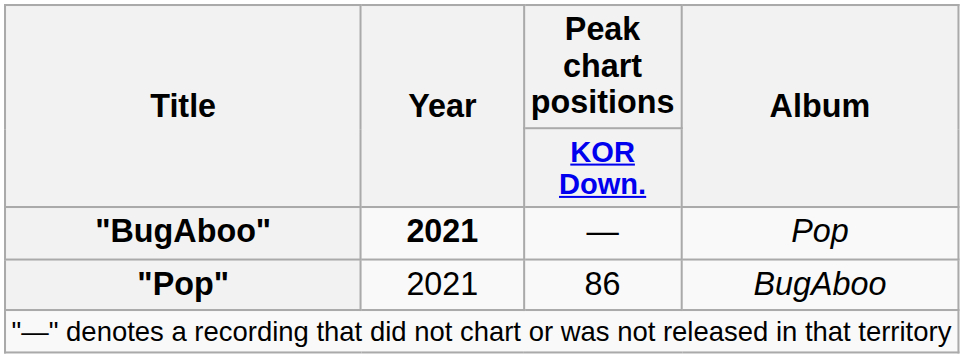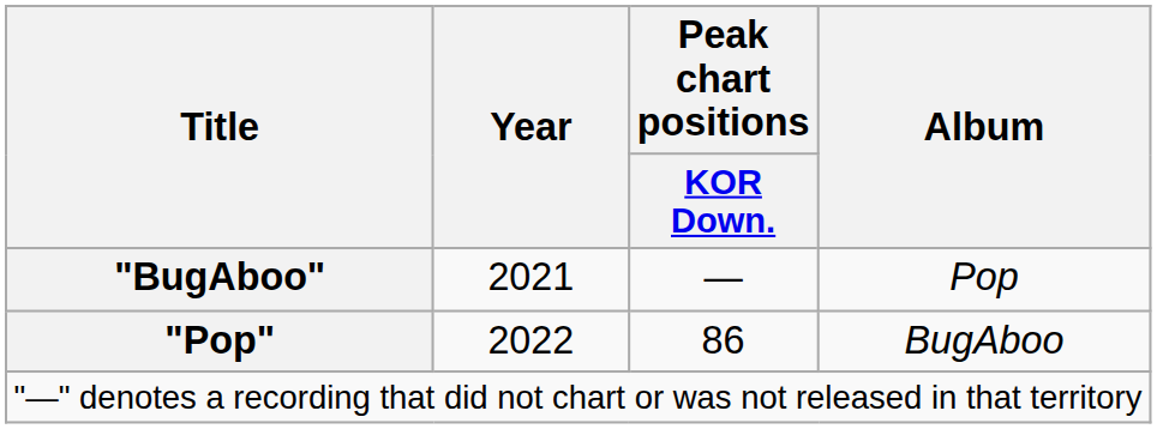 <table class="wikitable plainrowheaders" style="text-align:center">
 <tr>
 <th rowspan="2" scope="col">Title</th>
 <th rowspan="2" scope="col">Year</th>
 <th scope="col">Peak chart positions</th>
 <th rowspan="2" scope="col">Album</th>
 </tr>
 <tr>
 <th scope="col" style="font-size:90%; width:2.5em"><a href='#'>KOR<br>Down.</a><br></th>
 </tr>
 <tr>
 <th scope="row">"BugAboo"</th>
-<td><strong>2021</strong></td>
+<td>2021</td>
 <td>—</td>
 <td><em>Pop</em></td>
 </tr>
 <tr>
 <th scope="row">"Pop"</th>
-<td>2021</td>
+<td>2022</td>
 <td>86</td>
 <td><em>BugAboo</em></td>
 </tr>
 <tr>
 <td colspan="4" style="font-size:85%">"—" denotes a recording that did not chart or was not released in that territory</td>
 </tr>
 </table>
